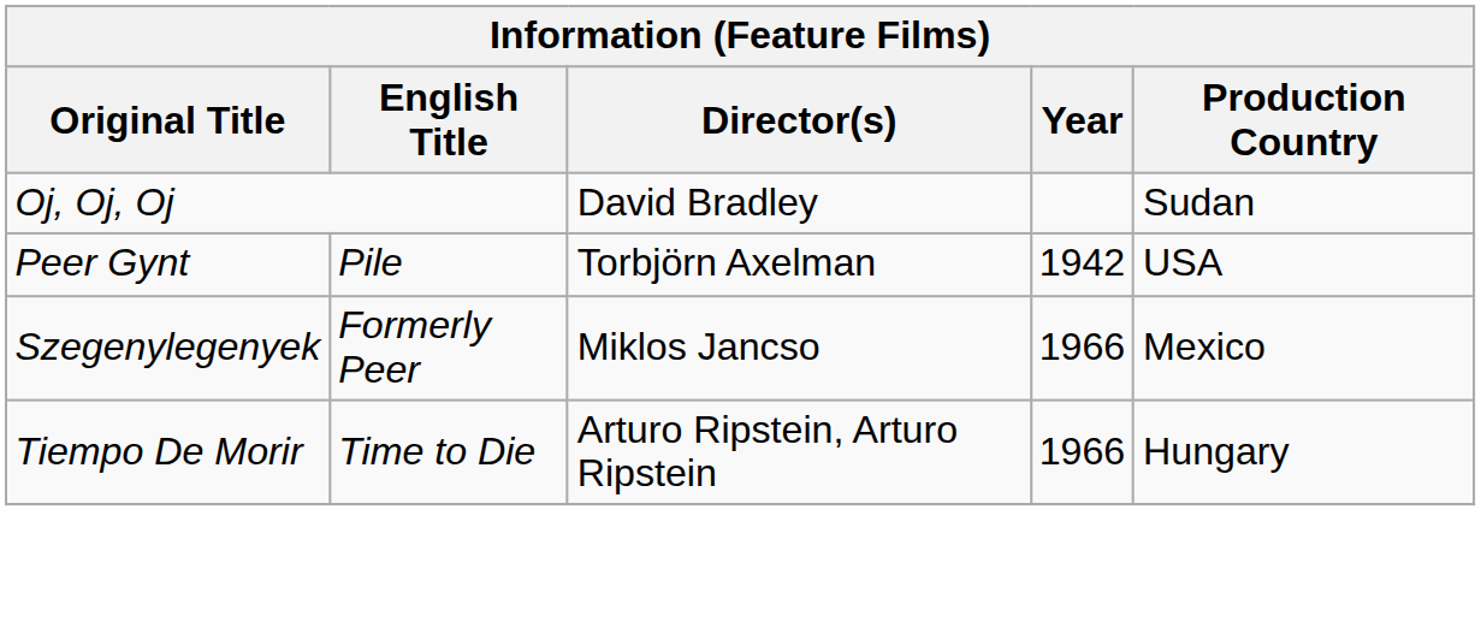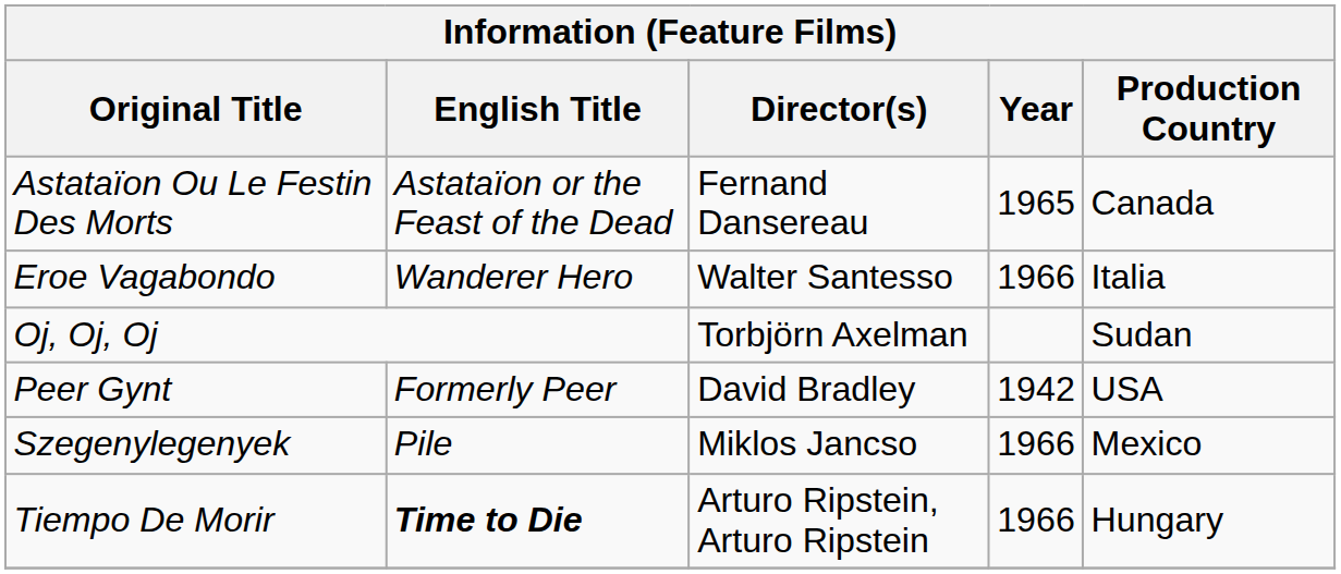 <table class="wikitable">
 <tr>
 <th colspan="5">Information (Feature Films)</th>
 </tr>
 <tr>
 <th>Original Title</th>
 <th>English Title</th>
 <th>Director(s)</th>
 <th>Year</th>
 <th>Production Country</th>
 </tr>
 <tr>
+<td><em>Astataïon Ou Le Festin Des Morts</em></td>
+<td><em>Astataïon or the Feast of the Dead</em></td>
+<td>Fernand Dansereau</td>
+<td>1965</td>
+<td>Canada</td>
+</tr>
+<tr>
+<td><em>Eroe Vagabondo</em></td>
+<td><em>Wanderer Hero</em></td>
+<td>Walter Santesso</td>
+<td>1966</td>
+<td>Italia</td>
+</tr>
+<tr>
 <td colspan="2"><em>Oj, Oj, Oj</em></td>
-<td>David Bradley</td>
+<td>Torbjörn Axelman</td>
 <td></td>
 <td>Sudan</td>
 </tr>
 <tr>
 <td><em>Peer Gynt</em></td>
-<td><em>Pile</em></td>
-<td>Torbjörn Axelman</td>
+<td><em>Formerly Peer</em></td>
+<td>David Bradley</td>
 <td>1942</td>
 <td>USA</td>
 </tr>
 <tr>
 <td><em>Szegenylegenyek</em></td>
-<td><em>Formerly Peer</em></td>
+<td><em>Pile</em></td>
 <td>Miklos Jancso</td>
 <td>1966</td>
 <td>Mexico</td>
 </tr>
 <tr>
 <td><em>Tiempo De Morir</em></td>
-<td><em>Time to Die</em></td>
+<td><strong><em>Time to Die</em></strong></td>
 <td>Arturo Ripstein, Arturo Ripstein</td>
 <td>1966</td>
 <td>Hungary</td>
 </tr>
 <tr>
 </tr>
 </table>
